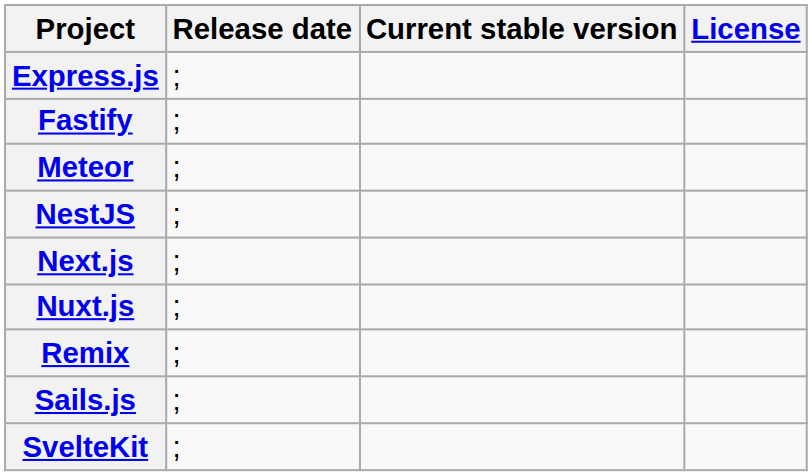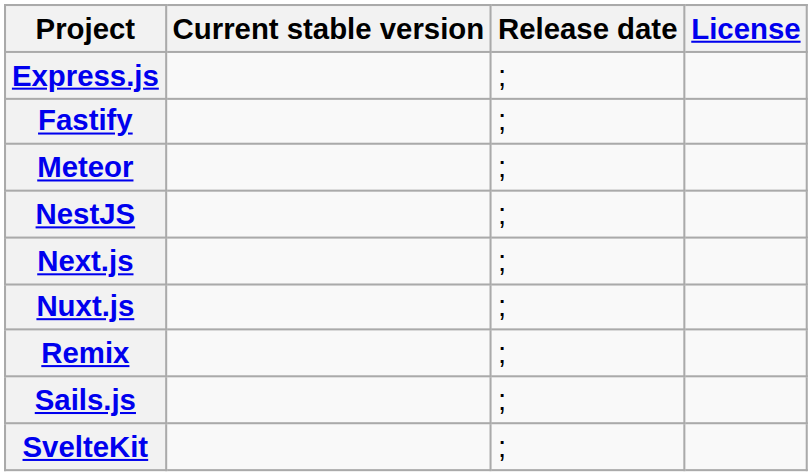 <table class="wikitable sortable sort-under" style="font-size: 90%">
 <tr>
 <th>Project</th>
+<th>Current stable version</th>
 <th>Release date</th>
-<th>Current stable version</th>
 <th><a href='#'>License</a></th>
 </tr>
 <tr>
 <th><a href='#'>Express.js</a></th>
+<td></td>
 <td>; </td>
-<td></td>
 <td></td>
 </tr>
 <tr>
 <th><a href='#'>Fastify</a></th>
+<td></td>
 <td>; </td>
-<td></td>
 <td></td>
 </tr>
 <tr>
 <th><a href='#'>Meteor</a></th>
+<td></td>
 <td>; </td>
-<td></td>
 <td></td>
 </tr>
 <tr>
 <th><a href='#'>NestJS</a></th>
+<td></td>
 <td>; </td>
-<td></td>
 <td></td>
 </tr>
 <tr>
 <th><a href='#'>Next.js</a></th>
+<td></td>
 <td>; </td>
-<td></td>
 <td></td>
 </tr>
 <tr>
 <th><a href='#'>Nuxt.js</a></th>
+<td></td>
 <td>; </td>
-<td></td>
 <td></td>
 </tr>
 <tr>
 <th><a href='#'>Remix</a></th>
+<td></td>
 <td>; </td>
-<td></td>
 <td></td>
 </tr>
 <tr>
 <th><a href='#'>Sails.js</a></th>
+<td></td>
 <td>; </td>
-<td></td>
 <td></td>
 </tr>
 <tr>
 <th><a href='#'>SvelteKit</a></th>
+<td></td>
 <td>; </td>
-<td></td>
 <td></td>
 </tr>
 </table>
